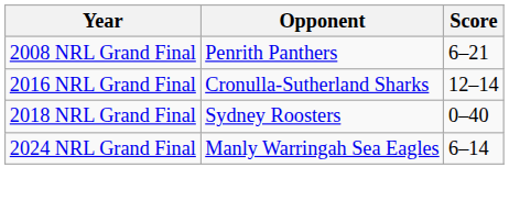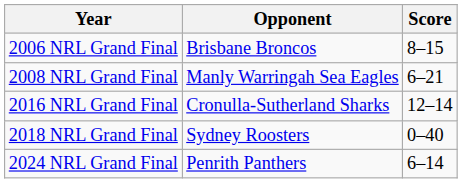 <table class="wikitable">
 <tr>
 <th>Year</th>
 <th>Opponent</th>
 <th>Score</th>
 </tr>
 <tr>
+<td><a href='#'>2006 NRL Grand Final</a></td>
+<td><a href='#'>Brisbane Broncos</a></td>
+<td>8–15</td>
+</tr>
+<tr>
 <td><a href='#'>2008 NRL Grand Final</a></td>
-<td><a href='#'>Penrith Panthers</a></td>
+<td><a href='#'>Manly Warringah Sea Eagles</a></td>
 <td>6–21</td>
 </tr>
 <tr>
 <td><a href='#'>2016 NRL Grand Final</a></td>
 <td><a href='#'>Cronulla-Sutherland Sharks</a></td>
 <td>12–14</td>
 </tr>
 <tr>
 <td><a href='#'>2018 NRL Grand Final</a></td>
 <td><a href='#'>Sydney Roosters</a></td>
 <td>0–40</td>
 </tr>
 <tr>
 <td><a href='#'>2024 NRL Grand Final</a></td>
-<td><a href='#'>Manly Warringah Sea Eagles</a></td>
+<td><a href='#'>Penrith Panthers</a></td>
 <td>6–14</td>
 </tr>
 </table>
